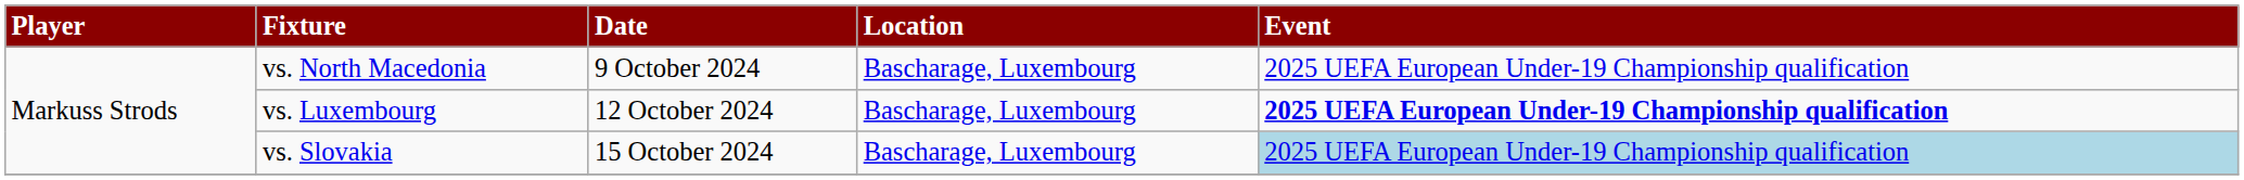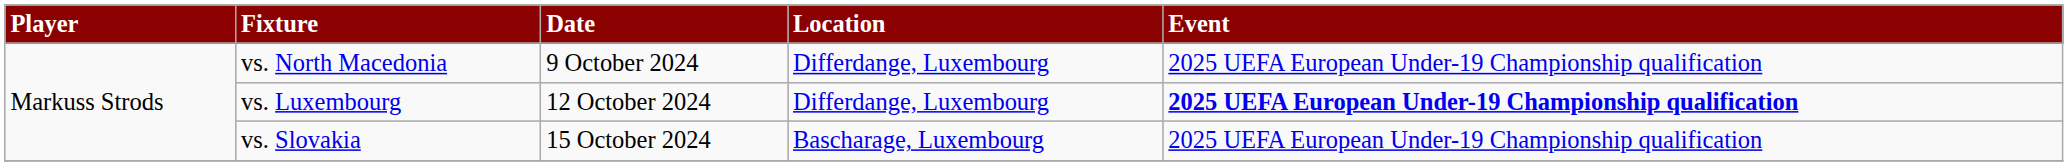 <table class="wikitable" style="width:85%;">
 <tr>
 <th style="background:darkred; color:white; text-align:left;">Player</th>
 <th style="background:darkred; color:white; text-align:left;">Fixture</th>
 <th style="background:darkred; color:white; text-align:left;">Date</th>
 <th style="background:darkred; color:white; text-align:left;">Location</th>
 <th style="background:darkred; color:white; text-align:left;">Event</th>
 </tr>
 <tr>
 <td rowspan="3">Markuss Strods</td>
 <td>vs.  <a href='#'>North Macedonia</a></td>
 <td>9 October 2024</td>
-<td><a href='#'>Bascharage, Luxembourg</a></td>
+<td><a href='#'>Differdange, Luxembourg</a></td>
 <td><a href='#'>2025 UEFA European Under-19 Championship qualification</a></td>
 </tr>
 <tr>
 <td>vs.  <a href='#'>Luxembourg</a></td>
 <td>12 October 2024</td>
-<td><a href='#'>Bascharage, Luxembourg</a></td>
+<td><a href='#'>Differdange, Luxembourg</a></td>
 <td><strong><a href='#'>2025 UEFA European Under-19 Championship qualification</a></strong></td>
 </tr>
 <tr>
 <td>vs.  <a href='#'>Slovakia</a></td>
 <td>15 October 2024</td>
 <td><a href='#'>Bascharage, Luxembourg</a></td>
-<td style="background: lightblue;"><a href='#'>2025 UEFA European Under-19 Championship qualification</a></td>
+<td><a href='#'>2025 UEFA European Under-19 Championship qualification</a></td>
 </tr>
 <tr>
 </tr>
 </table>
